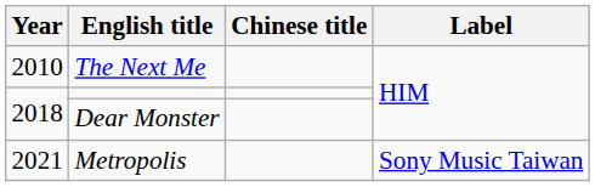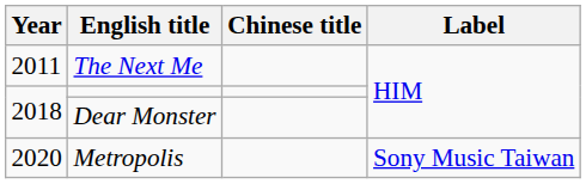 <table class="wikitable">
 <tr>
 <th>Year</th>
 <th>English title</th>
 <th>Chinese title</th>
 <th>Label</th>
 </tr>
 <tr>
-<td>2010</td>
+<td>2011</td>
 <td><em><a href='#'>The Next Me</a></em></td>
 <td></td>
 <td rowspan="3"><a href='#'>HIM</a></td>
 </tr>
 <tr>
 <td rowspan="2">2018</td>
 <td><em></em></td>
 <td></td>
 </tr>
 <tr>
 <td><em>Dear Monster</em></td>
 <td></td>
 </tr>
 <tr>
-<td>2021</td>
+<td>2020</td>
 <td><em>Metropolis</em></td>
 <td></td>
 <td rowspan="3"><a href='#'>Sony Music Taiwan</a></td>
 </tr>
 </table>
